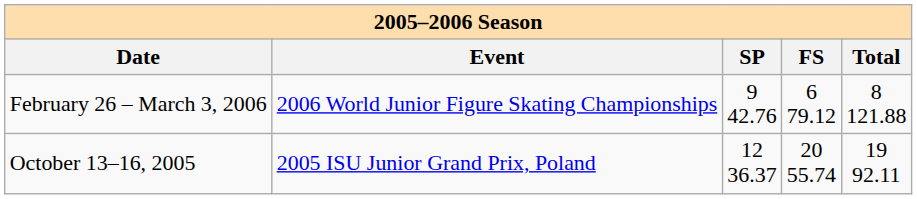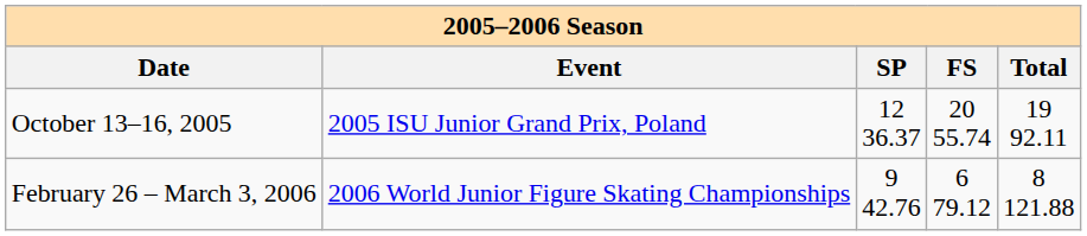 <table class="wikitable">
 <tr>
 <td colspan="5" style="background-color: #ffdead" align="center"><strong>2005–2006 Season </strong></td>
 </tr>
 <tr>
 <th>Date</th>
 <th>Event</th>
 <th>SP</th>
 <th>FS</th>
 <th>Total</th>
 </tr>
 <tr>
+<td>October 13–16, 2005</td>
+<td><a href='#'>2005 ISU Junior Grand Prix, Poland</a></td>
+<td align="center">12<br> 36.37</td>
+<td align="center">20<br> 55.74</td>
+<td align="center">19<br> 92.11</td>
+</tr>
+<tr>
 <td>February 26  –  March 3, 2006</td>
 <td><a href='#'>2006 World Junior Figure Skating Championships</a></td>
 <td align="center">9<br> 42.76</td>
 <td align="center">6<br> 79.12</td>
 <td align="center">8<br> 121.88</td>
 </tr>
-<tr>
-<td>October 13–16, 2005</td>
-<td><a href='#'>2005 ISU Junior Grand Prix, Poland</a></td>
-<td align="center">12<br> 36.37</td>
-<td align="center">20<br> 55.74</td>
-<td align="center">19<br> 92.11</td>
-</tr>
 </table>
